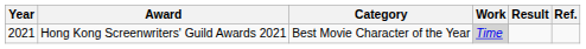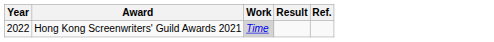 <table class="wikitable plainrowheaders">
 <tr>
 <th>Year</th>
 <th>Award</th>
-<th>Category</th>
 <th>Work</th>
 <th>Result</th>
 <th>Ref.</th>
 </tr>
 <tr>
-<td>2021</td>
+<td>2022</td>
 <td>Hong Kong Screenwriters' Guild Awards 2021</td>
-<td>Best Movie Character of the Year</td>
 <td style="background: lightgrey;"><em><a href='#'>Time</a></em></td>
 <td></td>
 <td></td>
 </tr>
 </table>
